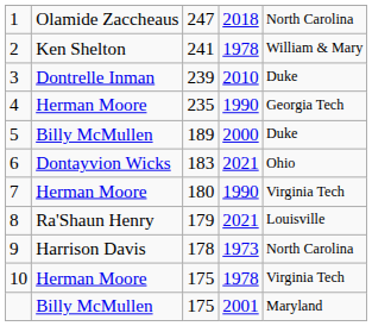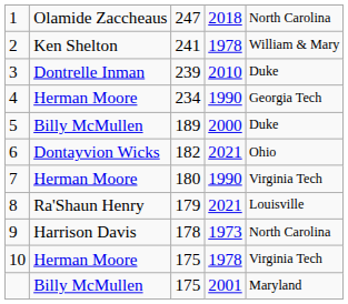 <table class="wikitable">
 <tr>
 </tr>
 <tr>
 <td>1</td>
 <td>Olamide Zaccheaus</td>
 <td>247</td>
 <td><a href='#'>2018</a></td>
 <td style="font-size:80%;">North Carolina</td>
 </tr>
 <tr>
 <td>2</td>
 <td>Ken Shelton</td>
 <td>241</td>
 <td><a href='#'>1978</a></td>
 <td style="font-size:80%;">William & Mary</td>
 </tr>
 <tr>
 <td>3</td>
 <td><a href='#'>Dontrelle Inman</a></td>
 <td>239</td>
 <td><a href='#'>2010</a></td>
 <td style="font-size:80%;">Duke</td>
 </tr>
 <tr>
 <td>4</td>
 <td><a href='#'>Herman Moore</a></td>
-<td>235</td>
+<td>234</td>
 <td><a href='#'>1990</a></td>
 <td style="font-size:80%;">Georgia Tech</td>
 </tr>
 <tr>
 <td>5</td>
 <td><a href='#'>Billy McMullen</a></td>
 <td>189</td>
 <td><a href='#'>2000</a></td>
 <td style="font-size:80%;">Duke</td>
 </tr>
 <tr>
 <td>6</td>
 <td><a href='#'>Dontayvion Wicks</a></td>
-<td>183</td>
+<td>182</td>
 <td><a href='#'>2021</a></td>
 <td style="font-size:80%;">Ohio</td>
 </tr>
 <tr>
 <td>7</td>
 <td><a href='#'>Herman Moore</a></td>
 <td>180</td>
 <td><a href='#'>1990</a></td>
 <td style="font-size:80%;">Virginia Tech</td>
 </tr>
 <tr>
 <td>8</td>
 <td>Ra'Shaun Henry</td>
 <td>179</td>
 <td><a href='#'>2021</a></td>
 <td style="font-size:80%;">Louisville</td>
 </tr>
 <tr>
 <td>9</td>
 <td>Harrison Davis</td>
 <td>178</td>
 <td><a href='#'>1973</a></td>
 <td style="font-size:80%;">North Carolina</td>
 </tr>
 <tr>
 <td>10</td>
 <td><a href='#'>Herman Moore</a></td>
 <td>175</td>
 <td><a href='#'>1978</a></td>
 <td style="font-size:80%;">Virginia Tech</td>
 </tr>
 <tr>
 <td></td>
 <td><a href='#'>Billy McMullen</a></td>
 <td>175</td>
 <td><a href='#'>2001</a></td>
 <td style="font-size:80%;">Maryland</td>
 </tr>
 </table>
